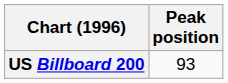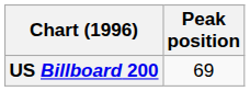 <table class="wikitable sortable plainrowheaders" style="text-align:center;">
 <tr>
 <th scope="col">Chart (1996)</th>
 <th scope="col">Peak<br>position</th>
 </tr>
 <tr>
 <th scope="row">US <a href='#'><em>Billboard</em> 200</a></th>
-<td>93</td>
+<td>69</td>
 </tr>
 </table>
